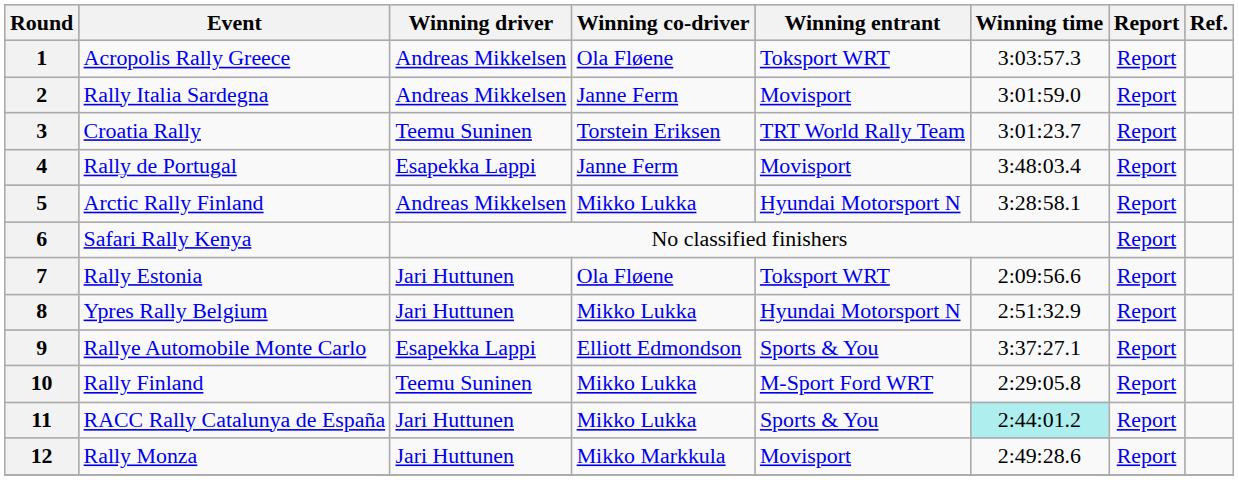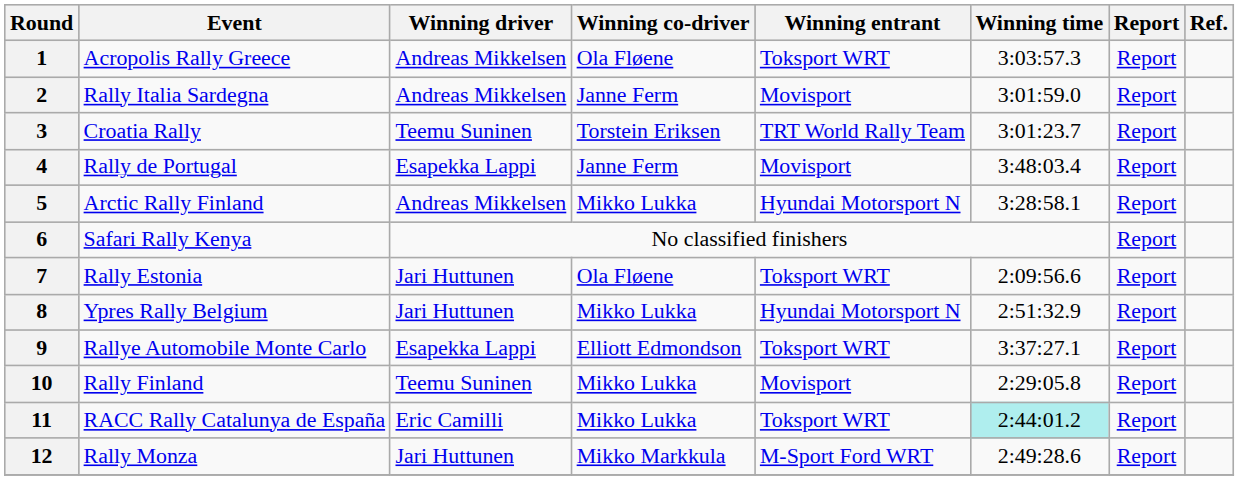 <table class="wikitable" style="font-size: 85%;">
 <tr>
 <th>Round</th>
 <th>Event</th>
 <th nowrap>Winning driver</th>
 <th nowrap>Winning co-driver</th>
 <th nowrap>Winning entrant</th>
 <th nowrap>Winning time</th>
 <th nowrap>Report</th>
 <th>Ref.</th>
 </tr>
 <tr>
 <th>1</th>
 <td> <a href='#'>Acropolis Rally Greece</a></td>
 <td nowrap> <a href='#'>Andreas Mikkelsen</a></td>
 <td nowrap> <a href='#'>Ola Fløene</a></td>
 <td nowrap> <a href='#'>Toksport WRT</a></td>
 <td align="center">3:03:57.3</td>
 <td align="center"><a href='#'>Report</a></td>
 <td align="center"></td>
 </tr>
 <tr>
 <th>2</th>
 <td> <a href='#'>Rally Italia Sardegna</a></td>
 <td nowrap> <a href='#'>Andreas Mikkelsen</a></td>
 <td nowrap> <a href='#'>Janne Ferm</a></td>
 <td nowrap> <a href='#'>Movisport</a></td>
 <td align="center">3:01:59.0</td>
 <td align="center"><a href='#'>Report</a></td>
 <td align="center"></td>
 </tr>
 <tr>
 <th>3</th>
 <td> <a href='#'>Croatia Rally</a></td>
 <td nowrap> <a href='#'>Teemu Suninen</a></td>
 <td nowrap> <a href='#'>Torstein Eriksen</a></td>
 <td nowrap> <a href='#'>TRT World Rally Team</a></td>
 <td align="center">3:01:23.7</td>
 <td align="center"><a href='#'>Report</a></td>
 <td align="center"></td>
 </tr>
 <tr>
 <th>4</th>
 <td> <a href='#'>Rally de Portugal</a></td>
 <td nowrap> <a href='#'>Esapekka Lappi</a></td>
 <td nowrap> <a href='#'>Janne Ferm</a></td>
 <td nowrap> <a href='#'>Movisport</a></td>
 <td align="center">3:48:03.4</td>
 <td align="center"><a href='#'>Report</a></td>
 <td align="center"></td>
 </tr>
 <tr>
 <th>5</th>
 <td> <a href='#'>Arctic Rally Finland</a></td>
 <td nowrap> <a href='#'>Andreas Mikkelsen</a></td>
 <td nowrap> <a href='#'>Mikko Lukka</a></td>
 <td nowrap> <a href='#'>Hyundai Motorsport N</a></td>
 <td align="center">3:28:58.1</td>
 <td align="center"><a href='#'>Report</a></td>
 <td align="center"></td>
 </tr>
 <tr>
 <th>6</th>
 <td> <a href='#'>Safari Rally Kenya</a></td>
 <td colspan="4" align="center">No classified finishers</td>
 <td align="center"><a href='#'>Report</a></td>
 <td align="center"></td>
 </tr>
 <tr>
 <th>7</th>
 <td> <a href='#'>Rally Estonia</a></td>
 <td nowrap> <a href='#'>Jari Huttunen</a></td>
 <td nowrap> <a href='#'>Ola Fløene</a></td>
 <td nowrap> <a href='#'>Toksport WRT</a></td>
 <td align="center">2:09:56.6</td>
 <td align="center"><a href='#'>Report</a></td>
 <td align="center"></td>
 </tr>
 <tr>
 <th>8</th>
 <td> <a href='#'>Ypres Rally Belgium</a></td>
 <td nowrap> <a href='#'>Jari Huttunen</a></td>
 <td nowrap> <a href='#'>Mikko Lukka</a></td>
 <td nowrap> <a href='#'>Hyundai Motorsport N</a></td>
 <td align="center">2:51:32.9</td>
 <td align="center"><a href='#'>Report</a></td>
 <td align="center"></td>
 </tr>
 <tr>
 <th>9</th>
 <td nowrap> <a href='#'>Rallye Automobile Monte Carlo</a></td>
 <td nowrap> <a href='#'>Esapekka Lappi</a></td>
 <td nowrap> <a href='#'>Elliott Edmondson</a></td>
-<td nowrap> <a href='#'>Sports & You</a></td>
+<td nowrap> <a href='#'>Toksport WRT</a></td>
 <td align="center">3:37:27.1</td>
 <td align="center"><a href='#'>Report</a></td>
 <td align="center"></td>
 </tr>
 <tr>
 <th>10</th>
 <td> <a href='#'>Rally Finland</a></td>
 <td nowrap> <a href='#'>Teemu Suninen</a></td>
 <td nowrap> <a href='#'>Mikko Lukka</a></td>
-<td nowrap> <a href='#'>M-Sport Ford WRT</a></td>
+<td nowrap> <a href='#'>Movisport</a></td>
 <td align="center">2:29:05.8</td>
 <td align="center"><a href='#'>Report</a></td>
 <td align="center"></td>
 </tr>
 <tr>
 <th>11</th>
 <td nowrap> <a href='#'>RACC Rally Catalunya de España</a></td>
-<td nowrap> <a href='#'>Jari Huttunen</a></td>
+<td nowrap> <a href='#'>Eric Camilli</a></td>
 <td nowrap> <a href='#'>Mikko Lukka</a></td>
-<td nowrap> <a href='#'>Sports & You</a></td>
+<td nowrap> <a href='#'>Toksport WRT</a></td>
 <td align="center" style="background: paleturquoise;">2:44:01.2</td>
 <td align="center"><a href='#'>Report</a></td>
 <td align="center"></td>
 </tr>
 <tr>
 <th>12</th>
 <td> <a href='#'>Rally Monza</a></td>
 <td nowrap> <a href='#'>Jari Huttunen</a></td>
 <td nowrap> <a href='#'>Mikko Markkula</a></td>
-<td nowrap> <a href='#'>Movisport</a></td>
+<td nowrap> <a href='#'>M-Sport Ford WRT</a></td>
 <td align="center">2:49:28.6</td>
 <td align="center"><a href='#'>Report</a></td>
 <td align="center"></td>
 </tr>
 <tr>
 </tr>
 </table>
